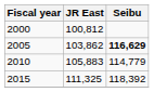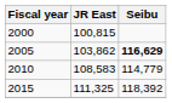 <table class="wikitable">
 <tr>
 <th>Fiscal year</th>
 <th>JR East</th>
 <th>Seibu</th>
 </tr>
 <tr>
 <td>2000</td>
-<td>100,812</td>
+<td>100,815</td>
 <td></td>
 </tr>
 <tr>
 <td>2005</td>
 <td>103,862</td>
 <td><strong>116,629</strong></td>
 </tr>
 <tr>
 <td>2010</td>
-<td>105,883</td>
+<td>108,583</td>
 <td>114,779</td>
 </tr>
 <tr>
 <td>2015</td>
 <td>111,325</td>
 <td>118,392</td>
 </tr>
 <tr>
 </tr>
 </table>
